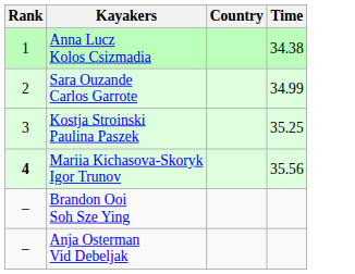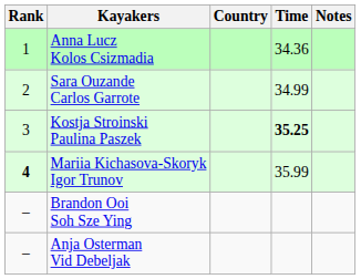 <table class="wikitable" style="text-align:center">
 <tr>
 <th>Rank</th>
 <th>Kayakers</th>
 <th>Country</th>
 <th>Time</th>
+<th>Notes</th>
 </tr>
 <tr bgcolor=bbffbb>
 <td>1</td>
 <td align="left"><a href='#'>Anna Lucz</a><br><a href='#'>Kolos Csizmadia</a></td>
 <td align="left"></td>
-<td>34.38</td>
+<td>34.36</td>
+<td></td>
 </tr>
 <tr bgcolor=ddffdd>
 <td>2</td>
 <td align="left"><a href='#'>Sara Ouzande</a><br><a href='#'>Carlos Garrote</a></td>
 <td align="left"></td>
 <td>34.99</td>
+<td></td>
 </tr>
 <tr bgcolor=ddffdd>
 <td>3</td>
 <td align="left"><a href='#'>Kostja Stroinski</a><br><a href='#'>Paulina Paszek</a></td>
 <td align="left"></td>
-<td>35.25</td>
+<td><strong>35.25</strong></td>
+<td></td>
 </tr>
 <tr bgcolor=ddffdd>
 <td><strong>4</strong></td>
 <td align="left"><a href='#'>Mariia Kichasova-Skoryk</a><br><a href='#'>Igor Trunov</a></td>
 <td align="left"></td>
-<td>35.56</td>
+<td>35.99</td>
+<td></td>
 </tr>
 <tr>
 <td>–</td>
 <td align="left"><a href='#'>Brandon Ooi</a><br><a href='#'>Soh Sze Ying</a></td>
 <td align="left"></td>
+<td></td>
 <td></td>
 </tr>
 <tr>
 <td>–</td>
 <td align="left"><a href='#'>Anja Osterman</a><br><a href='#'>Vid Debeljak</a></td>
 <td align="left"></td>
 <td></td>
+<td></td>
 </tr>
 </table>
